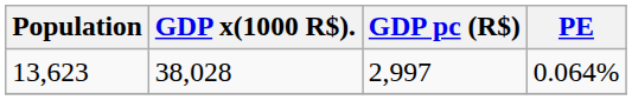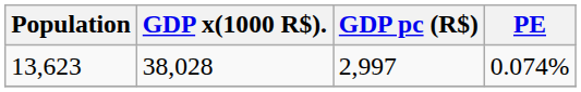 <table class="wikitable" border="1">
 <tr>
 <th>Population</th>
 <th><a href='#'>GDP</a> x(1000 R$).</th>
 <th><a href='#'>GDP pc</a> (R$)</th>
 <th><a href='#'>PE</a></th>
 </tr>
 <tr>
 <td>13,623</td>
 <td>38,028</td>
 <td>2,997</td>
-<td>0.064%</td>
+<td>0.074%</td>
 </tr>
 <tr>
 </tr>
 </table>
